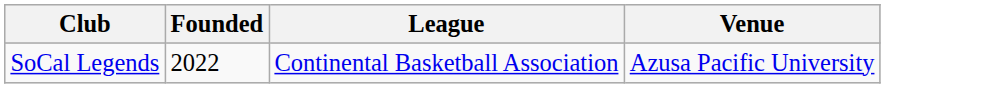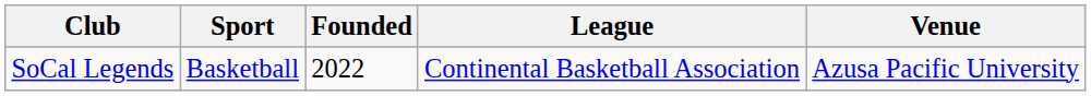 <table class="wikitable">
 <tr>
 <th>Club</th>
+<th>Sport</th>
 <th>Founded</th>
 <th>League</th>
 <th>Venue</th>
 </tr>
 <tr>
 <td><a href='#'>SoCal Legends</a></td>
+<td><a href='#'>Basketball</a></td>
 <td>2022</td>
 <td><a href='#'>Continental Basketball Association</a></td>
 <td><a href='#'>Azusa Pacific University</a></td>
 </tr>
 </table>
